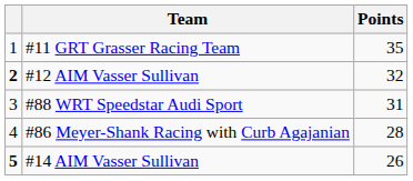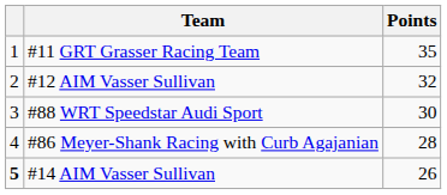 <table class="wikitable" style="font-size: 95%;">
 <tr>
 <th scope="col"></th>
 <th scope="col">Team</th>
 <th scope="col">Points</th>
 </tr>
 <tr>
 <td align=center>1</td>
 <td align=left> #11 <a href='#'>GRT Grasser Racing Team</a></td>
 <td align=right>35</td>
 </tr>
 <tr>
-<td align=center><strong>2</strong></td>
+<td align=center>2</td>
 <td align=left> #12 <a href='#'>AIM Vasser Sullivan</a></td>
 <td align=right>32</td>
 </tr>
 <tr>
 <td align=center>3</td>
 <td align=left> #88 <a href='#'>WRT Speedstar Audi Sport</a></td>
-<td align=right>31</td>
+<td align=right>30</td>
 </tr>
 <tr>
 <td align=center>4</td>
 <td align=left> #86 <a href='#'>Meyer-Shank Racing</a> with <a href='#'>Curb Agajanian</a></td>
 <td align=right>28</td>
 </tr>
 <tr>
 <td align=center><strong>5</strong></td>
 <td align=left> #14 <a href='#'>AIM Vasser Sullivan</a></td>
 <td align=right>26</td>
 </tr>
 <tr>
 </tr>
 </table>
